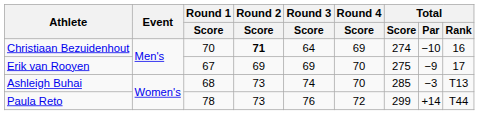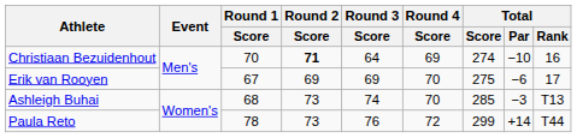 <table class=wikitable style=font-size:90%;text-align:center>
 <tr>
 <th rowspan=2>Athlete</th>
 <th rowspan=2>Event</th>
 <th>Round 1</th>
 <th>Round 2</th>
 <th>Round 3</th>
 <th>Round 4</th>
 <th colspan=3>Total</th>
 </tr>
 <tr style=font-size:95%>
 <th>Score</th>
 <th>Score</th>
 <th>Score</th>
 <th>Score</th>
 <th>Score</th>
 <th>Par</th>
 <th>Rank</th>
 </tr>
 <tr>
 <td align=left><a href='#'>Christiaan Bezuidenhout</a></td>
 <td align=left rowspan=2><a href='#'>Men's</a></td>
 <td>70</td>
 <td><strong>71</strong></td>
 <td>64</td>
 <td>69</td>
 <td>274</td>
 <td>−10</td>
 <td>16</td>
 </tr>
 <tr>
 <td align=left><a href='#'>Erik van Rooyen</a></td>
 <td>67</td>
 <td>69</td>
 <td>69</td>
 <td>70</td>
 <td>275</td>
-<td>−9</td>
+<td>−6</td>
 <td>17</td>
 </tr>
 <tr>
 <td align=left><a href='#'>Ashleigh Buhai</a></td>
 <td align=left rowspan=2><a href='#'>Women's</a></td>
 <td>68</td>
 <td>73</td>
 <td>74</td>
 <td>70</td>
 <td>285</td>
 <td>−3</td>
 <td>T13</td>
 </tr>
 <tr>
 <td align=left><a href='#'>Paula Reto</a></td>
 <td>78</td>
 <td>73</td>
 <td>76</td>
 <td>72</td>
 <td>299</td>
 <td>+14</td>
 <td>T44</td>
 </tr>
 </table>
